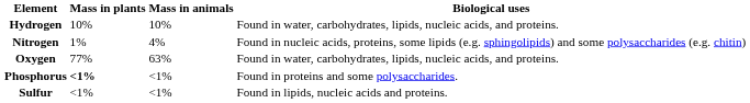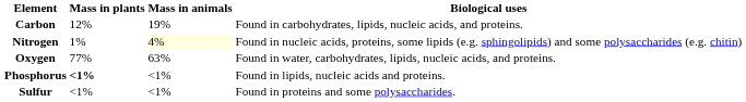 <table>
 <tr>
 <th>Element</th>
 <th>Mass in plants</th>
 <th>Mass in animals</th>
 <th>Biological uses</th>
 </tr>
 <tr>
-<th>Hydrogen</th>
-<td>10%</td>
-<td>10%</td>
-<td>Found in water, carbohydrates, lipids, nucleic acids, and proteins.</td>
+<th>Carbon</th>
+<td>12%</td>
+<td>19%</td>
+<td>Found in carbohydrates, lipids, nucleic acids, and proteins.</td>
 </tr>
 <tr>
 <th>Nitrogen</th>
 <td>1%</td>
-<td>4%</td>
+<td style="background: lightyellow;">4%</td>
 <td>Found in nucleic acids, proteins, some lipids (e.g. <a href='#'>sphingolipids</a>) and some <a href='#'>polysaccharides</a> (e.g. <a href='#'>chitin</a>)</td>
 </tr>
 <tr>
 <th>Oxygen</th>
 <td>77%</td>
 <td>63%</td>
 <td>Found in water, carbohydrates, lipids, nucleic acids, and proteins.</td>
 </tr>
 <tr>
 <th>Phosphorus</th>
 <td><strong><1%</strong></td>
 <td><1%</td>
-<td>Found in proteins and some <a href='#'>polysaccharides</a>.</td>
+<td>Found in lipids, nucleic acids and proteins.</td>
 </tr>
 <tr>
 <th>Sulfur</th>
 <td><1%</td>
 <td><1%</td>
-<td>Found in lipids, nucleic acids and proteins.</td>
+<td>Found in proteins and some <a href='#'>polysaccharides</a>.</td>
 </tr>
 </table>
